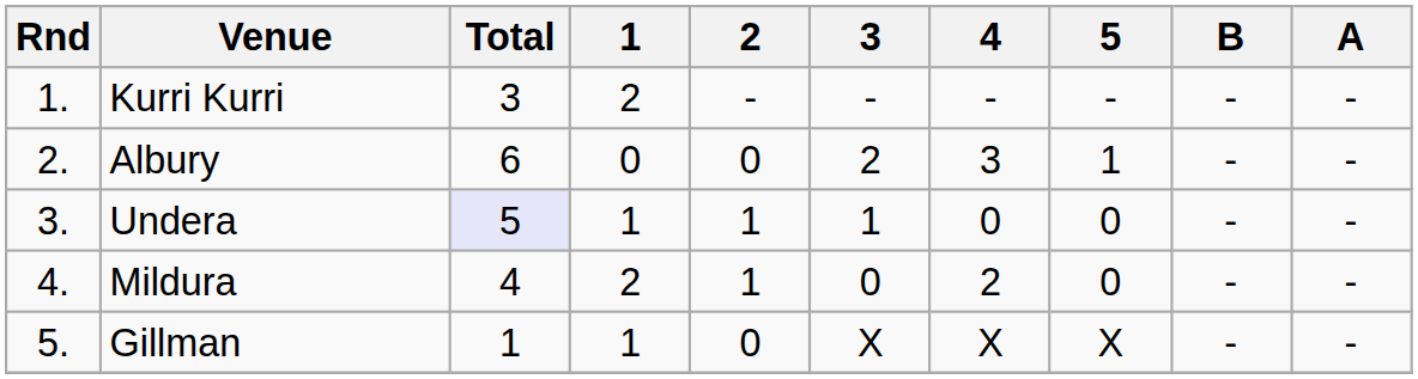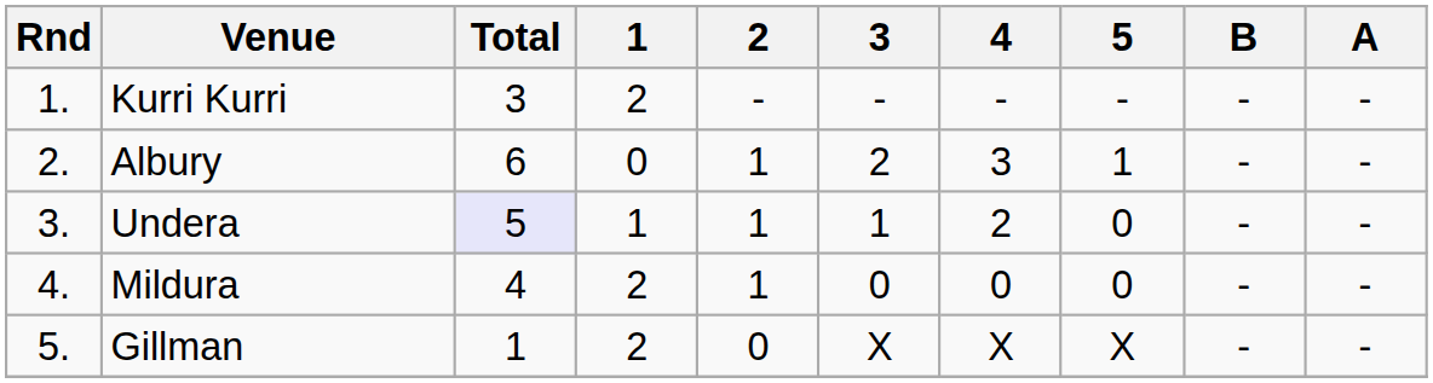 <table class="wikitable" style="font-size: 95%">
 <tr>
 <th width=30px>Rnd</th>
 <th width=130px>Venue</th>
 <th width=40px>Total</th>
 <th width=40px>1</th>
 <th width=40px>2</th>
 <th width=40px>3</th>
 <th width=40px>4</th>
 <th width=40px>5</th>
 <th width=40px>B</th>
 <th width=40px>A</th>
 </tr>
 <tr align=center>
 <td>1.</td>
 <td align=left>Kurri Kurri</td>
 <td>3</td>
 <td>2</td>
 <td>-</td>
 <td>-</td>
 <td>-</td>
 <td>-</td>
 <td>-</td>
 <td>-</td>
 </tr>
 <tr align=center>
 <td>2.</td>
 <td align=left>Albury</td>
 <td>6</td>
 <td>0</td>
-<td>0</td>
+<td>1</td>
 <td>2</td>
 <td>3</td>
 <td>1</td>
 <td>-</td>
 <td>-</td>
 </tr>
 <tr align=center>
 <td>3.</td>
 <td align=left>Undera</td>
 <td style="background: lavender;">5</td>
 <td>1</td>
 <td>1</td>
 <td>1</td>
-<td>0</td>
+<td>2</td>
 <td>0</td>
 <td>-</td>
 <td>-</td>
 </tr>
 <tr align=center>
 <td>4.</td>
 <td align=left>Mildura</td>
 <td>4</td>
 <td>2</td>
 <td>1</td>
 <td>0</td>
-<td>2</td>
+<td>0</td>
 <td>0</td>
 <td>-</td>
 <td>-</td>
 </tr>
 <tr align=center>
 <td>5.</td>
 <td align=left>Gillman</td>
 <td>1</td>
-<td>1</td>
+<td>2</td>
 <td>0</td>
 <td>X</td>
 <td>X</td>
 <td>X</td>
 <td>-</td>
 <td>-</td>
 </tr>
 <tr align=center>
 </tr>
 </table>
